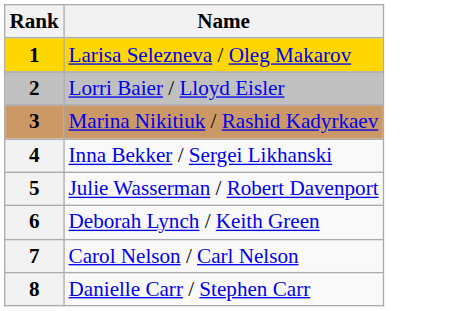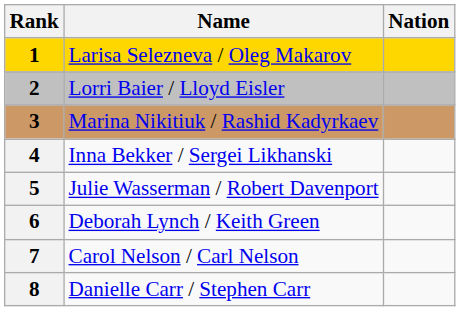 <table class="wikitable sortable">
 <tr>
 <th>Rank</th>
 <th>Name</th>
+<th>Nation</th>
 </tr>
 <tr bgcolor=gold>
 <td align=center><strong>1</strong></td>
 <td><a href='#'>Larisa Selezneva</a> / <a href='#'>Oleg Makarov</a></td>
+<td></td>
 </tr>
 <tr bgcolor=silver>
 <td align=center><strong>2</strong></td>
 <td><a href='#'>Lorri Baier</a> / <a href='#'>Lloyd Eisler</a></td>
+<td></td>
 </tr>
 <tr bgcolor=cc9966>
 <td align=center><strong>3</strong></td>
 <td><a href='#'>Marina Nikitiuk</a> / <a href='#'>Rashid Kadyrkaev</a></td>
+<td></td>
 </tr>
 <tr>
 <th>4</th>
 <td><a href='#'>Inna Bekker</a> / <a href='#'>Sergei Likhanski</a></td>
+<td></td>
 </tr>
 <tr>
 <th>5</th>
 <td><a href='#'>Julie Wasserman</a> / <a href='#'>Robert Davenport</a></td>
+<td></td>
 </tr>
 <tr>
 <th>6</th>
 <td><a href='#'>Deborah Lynch</a> / <a href='#'>Keith Green</a></td>
+<td></td>
 </tr>
 <tr>
 <th>7</th>
 <td><a href='#'>Carol Nelson</a> / <a href='#'>Carl Nelson</a></td>
+<td></td>
 </tr>
 <tr>
 <th>8</th>
 <td><a href='#'>Danielle Carr</a> / <a href='#'>Stephen Carr</a></td>
+<td></td>
 </tr>
 </table>
